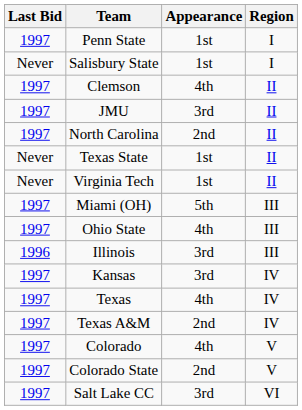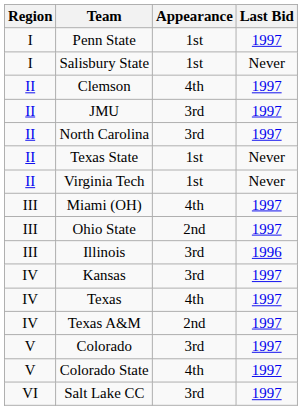 <table class="wikitable sortable" style="text-align:center">
 <tr>
-<th>Last Bid</th>
+<th>Region</th>
 <th>Team</th>
 <th>Appearance</th>
-<th>Region</th>
+<th>Last Bid</th>
 </tr>
 <tr>
-<td><a href='#'>1997</a></td>
+<td>I</td>
 <td>Penn State</td>
 <td>1st</td>
-<td>I</td>
+<td><a href='#'>1997</a></td>
 </tr>
 <tr>
-<td>Never</td>
+<td>I</td>
 <td>Salisbury State</td>
 <td>1st</td>
-<td>I</td>
+<td>Never</td>
 </tr>
 <tr>
-<td><a href='#'>1997</a></td>
+<td><a href='#'>II</a></td>
 <td>Clemson</td>
 <td>4th</td>
-<td><a href='#'>II</a></td>
+<td><a href='#'>1997</a></td>
 </tr>
 <tr>
-<td><a href='#'>1997</a></td>
+<td><a href='#'>II</a></td>
 <td>JMU</td>
 <td>3rd</td>
-<td><a href='#'>II</a></td>
+<td><a href='#'>1997</a></td>
 </tr>
 <tr>
+<td><a href='#'>II</a></td>
+<td>North Carolina</td>
+<td>3rd</td>
 <td><a href='#'>1997</a></td>
-<td>North Carolina</td>
-<td>2nd</td>
-<td><a href='#'>II</a></td>
 </tr>
 <tr>
-<td>Never</td>
+<td><a href='#'>II</a></td>
 <td>Texas State</td>
 <td>1st</td>
-<td><a href='#'>II</a></td>
+<td>Never</td>
 </tr>
 <tr>
-<td>Never</td>
+<td><a href='#'>II</a></td>
 <td>Virginia Tech</td>
 <td>1st</td>
-<td><a href='#'>II</a></td>
+<td>Never</td>
 </tr>
 <tr>
+<td>III</td>
+<td>Miami (OH)</td>
+<td>4th</td>
 <td><a href='#'>1997</a></td>
-<td>Miami (OH)</td>
-<td>5th</td>
-<td>III</td>
 </tr>
 <tr>
+<td>III</td>
+<td>Ohio State</td>
+<td>2nd</td>
 <td><a href='#'>1997</a></td>
-<td>Ohio State</td>
-<td>4th</td>
-<td>III</td>
 </tr>
 <tr>
-<td><a href='#'>1996</a></td>
+<td>III</td>
 <td>Illinois</td>
 <td>3rd</td>
-<td>III</td>
+<td><a href='#'>1996</a></td>
 </tr>
 <tr>
-<td><a href='#'>1997</a></td>
+<td>IV</td>
 <td>Kansas</td>
 <td>3rd</td>
-<td>IV</td>
+<td><a href='#'>1997</a></td>
 </tr>
 <tr>
-<td><a href='#'>1997</a></td>
+<td>IV</td>
 <td>Texas</td>
 <td>4th</td>
-<td>IV</td>
+<td><a href='#'>1997</a></td>
 </tr>
 <tr>
-<td><a href='#'>1997</a></td>
+<td>IV</td>
 <td>Texas A&M</td>
 <td>2nd</td>
-<td>IV</td>
+<td><a href='#'>1997</a></td>
 </tr>
 <tr>
+<td>V</td>
+<td>Colorado</td>
+<td>3rd</td>
 <td><a href='#'>1997</a></td>
-<td>Colorado</td>
-<td>4th</td>
-<td>V</td>
 </tr>
 <tr>
+<td>V</td>
+<td>Colorado State</td>
+<td>4th</td>
 <td><a href='#'>1997</a></td>
-<td>Colorado State</td>
-<td>2nd</td>
-<td>V</td>
 </tr>
 <tr>
-<td><a href='#'>1997</a></td>
+<td>VI</td>
 <td>Salt Lake CC</td>
 <td>3rd</td>
-<td>VI</td>
+<td><a href='#'>1997</a></td>
 </tr>
 </table>
